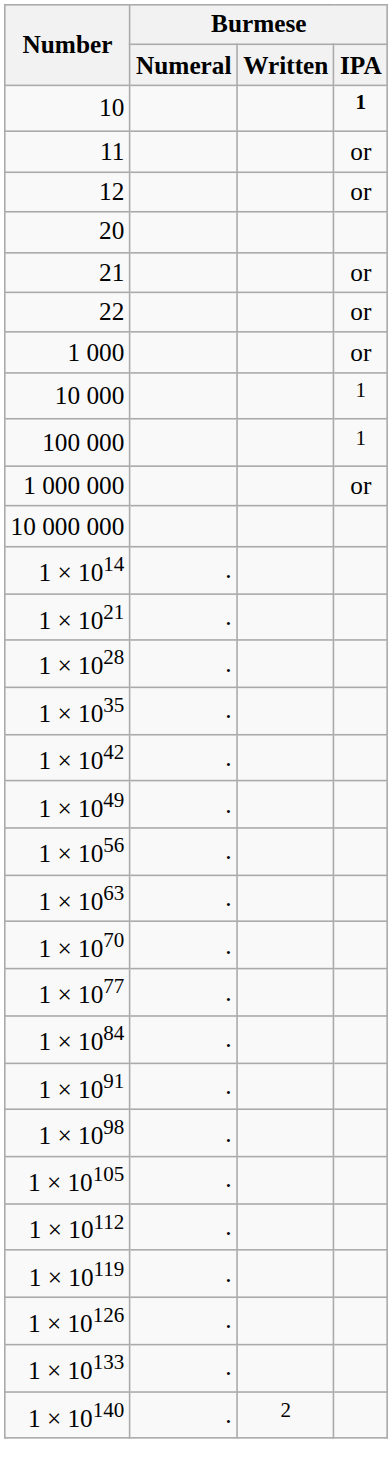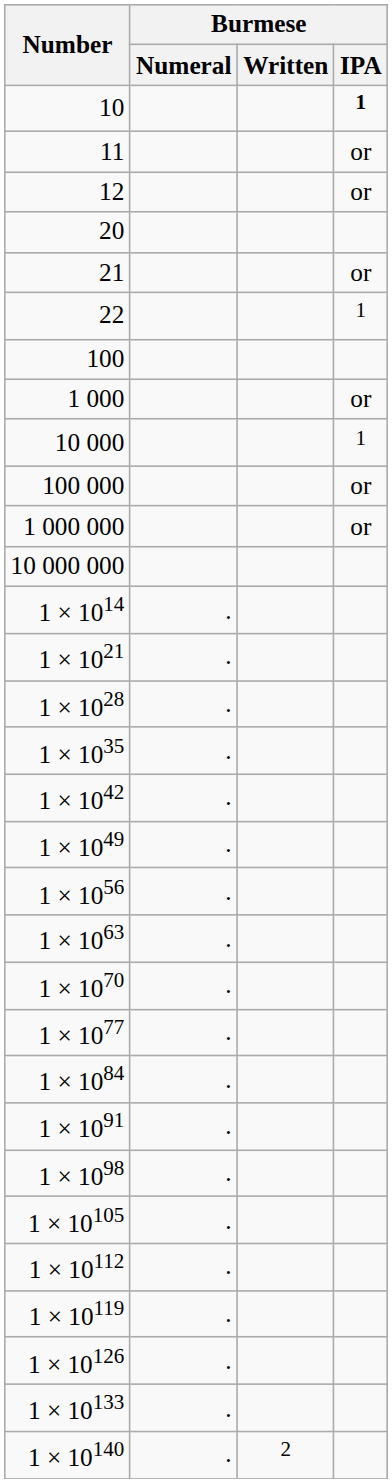 <table class="wikitable" border="1" style="text-align:center">
 <tr>
 <th rowspan="2">Number</th>
 <th colspan="3">Burmese</th>
 </tr>
 <tr>
 <th>Numeral</th>
 <th>Written</th>
 <th>IPA</th>
 </tr>
 <tr>
 <td style="text-align:right">10</td>
 <td style="text-align:right"></td>
 <td></td>
 <td><strong><sup>1</sup></strong></td>
 </tr>
 <tr>
 <td style="text-align:right">11</td>
 <td style="text-align:right"></td>
 <td></td>
 <td> or </td>
 </tr>
 <tr>
 <td style="text-align:right">12</td>
 <td style="text-align:right"></td>
 <td></td>
 <td> or </td>
 </tr>
 <tr>
 <td style="text-align:right">20</td>
 <td style="text-align:right"></td>
 <td></td>
 <td></td>
 </tr>
 <tr>
 <td style="text-align:right">21</td>
 <td style="text-align:right"></td>
 <td></td>
 <td> or </td>
 </tr>
 <tr>
 <td style="text-align:right">22</td>
 <td style="text-align:right"></td>
 <td></td>
-<td> or </td>
+<td><sup>1</sup></td>
+</tr>
+<tr>
+<td style="text-align:right">100</td>
+<td style="text-align:right"></td>
+<td></td>
+<td></td>
 </tr>
 <tr>
 <td style="text-align:right">1 000</td>
 <td style="text-align:right"></td>
 <td></td>
 <td> or </td>
 </tr>
 <tr>
 <td style="text-align:right">10 000</td>
 <td style="text-align:right"></td>
 <td></td>
 <td><sup>1</sup></td>
 </tr>
 <tr>
 <td style="text-align:right">100 000</td>
 <td style="text-align:right"></td>
 <td></td>
-<td><sup>1</sup></td>
+<td> or </td>
 </tr>
 <tr>
 <td style="text-align:right">1 000 000</td>
 <td style="text-align:right"></td>
 <td></td>
 <td> or </td>
 </tr>
 <tr>
 <td style="text-align:right">10 000 000</td>
 <td style="text-align:right"></td>
 <td></td>
 <td></td>
 </tr>
 <tr>
 <td style="text-align:right">1 × 10<sup>14</sup></td>
 <td style="text-align:right">.</td>
 <td></td>
 <td></td>
 </tr>
 <tr>
 <td style="text-align:right">1 × 10<sup>21</sup></td>
 <td style="text-align:right">.</td>
 <td></td>
 <td></td>
 </tr>
 <tr>
 <td style="text-align:right">1 × 10<sup>28</sup></td>
 <td style="text-align:right">.</td>
 <td></td>
 <td></td>
 </tr>
 <tr>
 <td style="text-align:right">1 × 10<sup>35</sup></td>
 <td style="text-align:right">.</td>
 <td></td>
 <td></td>
 </tr>
 <tr>
 <td style="text-align:right">1 × 10<sup>42</sup></td>
 <td style="text-align:right">.</td>
 <td></td>
 <td></td>
 </tr>
 <tr>
 <td style="text-align:right">1 × 10<sup>49</sup></td>
 <td style="text-align:right">.</td>
 <td></td>
 <td></td>
 </tr>
 <tr>
 <td style="text-align:right">1 × 10<sup>56</sup></td>
 <td style="text-align:right">.</td>
 <td></td>
 <td></td>
 </tr>
 <tr>
 <td style="text-align:right">1 × 10<sup>63</sup></td>
 <td style="text-align:right">.</td>
 <td></td>
 <td></td>
 </tr>
 <tr>
 <td style="text-align:right">1 × 10<sup>70</sup></td>
 <td style="text-align:right">.</td>
 <td></td>
 <td></td>
 </tr>
 <tr>
 <td style="text-align:right">1 × 10<sup>77</sup></td>
 <td style="text-align:right">.</td>
 <td></td>
 <td></td>
 </tr>
 <tr>
 <td style="text-align:right">1 × 10<sup>84</sup></td>
 <td style="text-align:right">.</td>
 <td></td>
 <td></td>
 </tr>
 <tr>
 <td style="text-align:right">1 × 10<sup>91</sup></td>
 <td style="text-align:right">.</td>
 <td></td>
 <td></td>
 </tr>
 <tr>
 <td style="text-align:right">1 × 10<sup>98</sup></td>
 <td style="text-align:right">.</td>
 <td></td>
 <td></td>
 </tr>
 <tr>
 <td style="text-align:right">1 × 10<sup>105</sup></td>
 <td style="text-align:right">.</td>
 <td></td>
 <td></td>
 </tr>
 <tr>
 <td style="text-align:right">1 × 10<sup>112</sup></td>
 <td style="text-align:right">.</td>
 <td></td>
 <td></td>
 </tr>
 <tr>
 <td style="text-align:right">1 × 10<sup>119</sup></td>
 <td style="text-align:right">.</td>
 <td></td>
 <td></td>
 </tr>
 <tr>
 <td style="text-align:right">1 × 10<sup>126</sup></td>
 <td style="text-align:right">.</td>
 <td></td>
 <td></td>
 </tr>
 <tr>
 <td style="text-align:right">1 × 10<sup>133</sup></td>
 <td style="text-align:right">.</td>
 <td></td>
 <td></td>
 </tr>
 <tr>
 <td style="text-align:right">1 × 10<sup>140</sup></td>
 <td style="text-align:right">.</td>
 <td><sup>2</sup></td>
 <td></td>
 </tr>
 </table>
